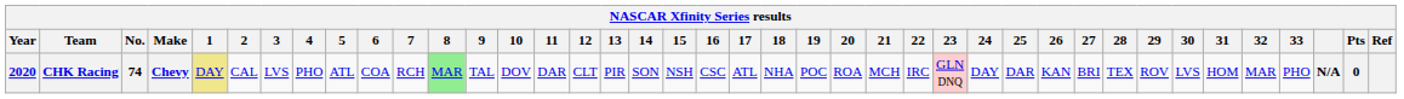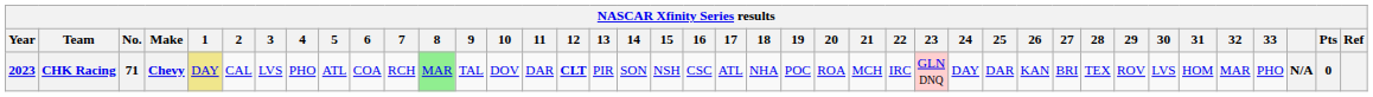 <table class="wikitable" style="text-align:center; font-size:75%">
 <tr>
 <th colspan=40><a href='#'>NASCAR Xfinity Series</a> results</th>
 </tr>
 <tr>
 <th>Year</th>
 <th>Team</th>
 <th>No.</th>
 <th>Make</th>
 <th>1</th>
 <th>2</th>
 <th>3</th>
 <th>4</th>
 <th>5</th>
 <th>6</th>
 <th>7</th>
 <th>8</th>
 <th>9</th>
 <th>10</th>
 <th>11</th>
 <th>12</th>
 <th>13</th>
 <th>14</th>
 <th>15</th>
 <th>16</th>
 <th>17</th>
 <th>18</th>
 <th>19</th>
 <th>20</th>
 <th>21</th>
 <th>22</th>
 <th>23</th>
 <th>24</th>
 <th>25</th>
 <th>26</th>
 <th>27</th>
 <th>28</th>
 <th>29</th>
 <th>30</th>
 <th>31</th>
 <th>32</th>
 <th>33</th>
 <th></th>
 <th>Pts</th>
 <th>Ref</th>
 </tr>
 <tr>
-<th><a href='#'>2020</a></th>
+<th><a href='#'>2023</a></th>
 <th><a href='#'>CHK Racing</a></th>
-<th>74</th>
+<th>71</th>
 <th><a href='#'>Chevy</a></th>
 <td style="background: khaki;"><a href='#'>DAY</a></td>
 <td><a href='#'>CAL</a></td>
 <td><a href='#'>LVS</a></td>
 <td><a href='#'>PHO</a></td>
 <td><a href='#'>ATL</a></td>
 <td><a href='#'>COA</a></td>
 <td><a href='#'>RCH</a></td>
 <td style="background: lightgreen;"><a href='#'>MAR</a></td>
 <td><a href='#'>TAL</a></td>
 <td><a href='#'>DOV</a></td>
 <td><a href='#'>DAR</a></td>
-<td><a href='#'>CLT</a></td>
+<td><strong><a href='#'>CLT</a></strong></td>
 <td><a href='#'>PIR</a></td>
 <td><a href='#'>SON</a></td>
 <td><a href='#'>NSH</a></td>
 <td><a href='#'>CSC</a></td>
 <td><a href='#'>ATL</a></td>
 <td><a href='#'>NHA</a></td>
 <td><a href='#'>POC</a></td>
 <td><a href='#'>ROA</a></td>
 <td><a href='#'>MCH</a></td>
 <td><a href='#'>IRC</a></td>
 <td style="background:#FFCFCF;"><a href='#'>GLN</a><br><small>DNQ</small></td>
 <td><a href='#'>DAY</a></td>
 <td><a href='#'>DAR</a></td>
 <td><a href='#'>KAN</a></td>
 <td><a href='#'>BRI</a></td>
 <td><a href='#'>TEX</a></td>
 <td><a href='#'>ROV</a></td>
 <td><a href='#'>LVS</a></td>
 <td><a href='#'>HOM</a></td>
 <td><a href='#'>MAR</a></td>
 <td><a href='#'>PHO</a></td>
 <th>N/A</th>
 <th>0</th>
 <th></th>
 </tr>
 </table>
